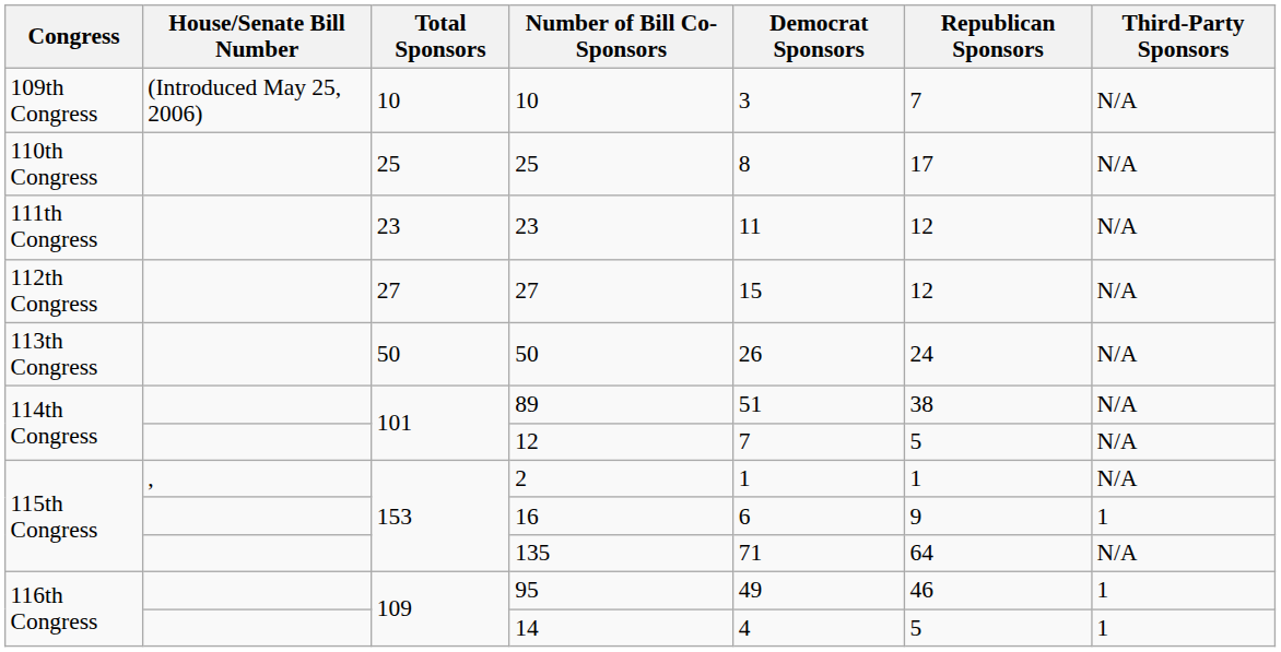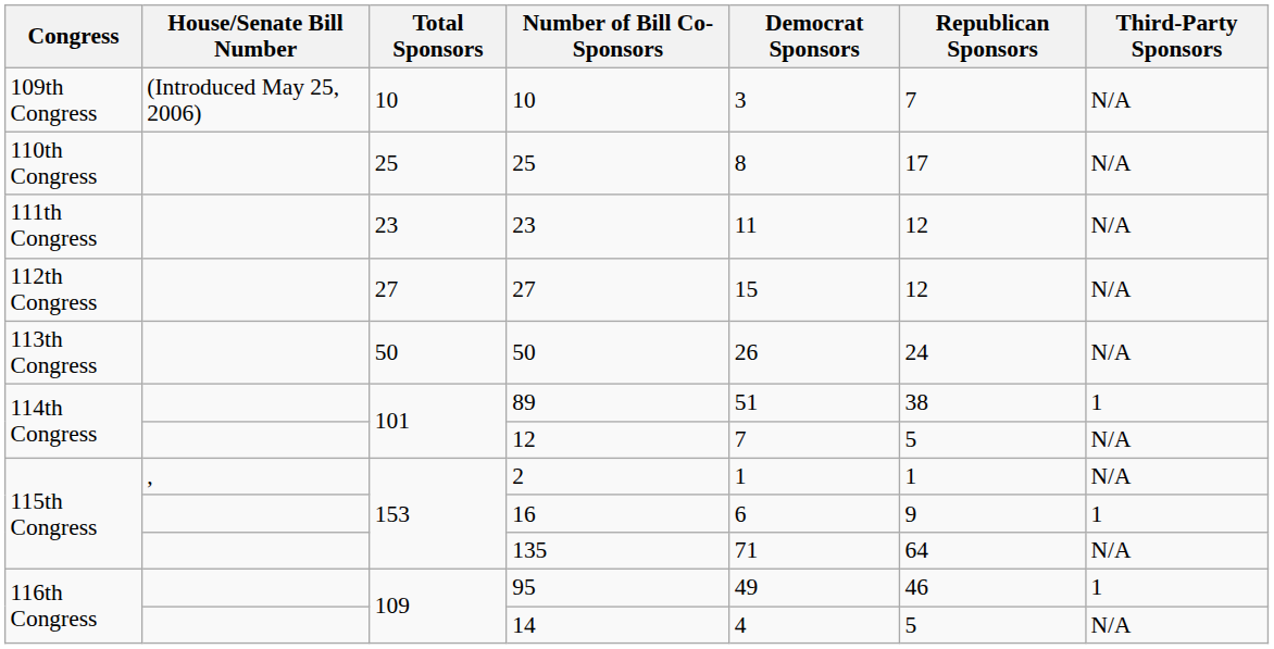 <table class="wikitable sortable">
 <tr>
 <th>Congress</th>
 <th>House/Senate Bill Number</th>
 <th>Total Sponsors</th>
 <th>Number of Bill Co-Sponsors</th>
 <th>Democrat Sponsors</th>
 <th>Republican Sponsors</th>
 <th>Third-Party Sponsors</th>
 </tr>
 <tr>
 <td>109th Congress</td>
 <td> (Introduced May 25, 2006)</td>
 <td>10</td>
 <td>10</td>
 <td>3</td>
 <td>7</td>
 <td>N/A</td>
 </tr>
 <tr>
 <td>110th Congress</td>
 <td></td>
 <td>25</td>
 <td>25</td>
 <td>8</td>
 <td>17</td>
 <td>N/A</td>
 </tr>
 <tr>
 <td>111th Congress</td>
 <td></td>
 <td>23</td>
 <td>23</td>
 <td>11</td>
 <td>12</td>
 <td>N/A</td>
 </tr>
 <tr>
 <td>112th Congress</td>
 <td></td>
 <td>27</td>
 <td>27</td>
 <td>15</td>
 <td>12</td>
 <td>N/A</td>
 </tr>
 <tr>
 <td>113th Congress</td>
 <td></td>
 <td>50</td>
 <td>50</td>
 <td>26</td>
 <td>24</td>
 <td>N/A</td>
 </tr>
 <tr>
 <td rowspan="2">114th Congress</td>
 <td></td>
 <td rowspan="2">101</td>
 <td>89</td>
 <td>51</td>
 <td>38</td>
-<td>N/A</td>
+<td>1</td>
 </tr>
 <tr>
 <td></td>
 <td>12</td>
 <td>7</td>
 <td>5</td>
 <td>N/A</td>
 </tr>
 <tr>
 <td rowspan="3">115th Congress</td>
 <td>,</td>
 <td rowspan="3">153</td>
 <td>2</td>
 <td>1</td>
 <td>1</td>
 <td>N/A</td>
 </tr>
 <tr>
 <td></td>
 <td>16</td>
 <td>6</td>
 <td>9</td>
 <td>1</td>
 </tr>
 <tr>
 <td></td>
 <td>135</td>
 <td>71</td>
 <td>64</td>
 <td>N/A</td>
 </tr>
 <tr>
 <td rowspan="2">116th Congress</td>
 <td></td>
 <td rowspan="2">109</td>
 <td>95</td>
 <td>49</td>
 <td>46</td>
 <td>1</td>
 </tr>
 <tr>
 <td></td>
 <td>14</td>
 <td>4</td>
 <td>5</td>
-<td>1</td>
+<td>N/A</td>
 </tr>
 </table>
